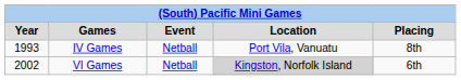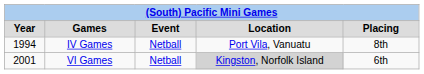 <table class=wikitable style="text-align:center; font-size:90%">
 <tr>
 <th colspan=5 style=background:#ABCDEF><a href='#'>(South) Pacific Mini Games</a></th>
 </tr>
 <tr>
 <th width=50 style=background:gainsboro>Year</th>
 <th width=120 style=background:gainsboro>Games</th>
 <th width=80 style=background:gainsboro>Event</th>
 <th width=200 style=background:gainsboro>Location</th>
 <th width=100 style=background:gainsboro>Placing</th>
 </tr>
 <tr>
-<td>1993</td>
+<td>1994</td>
 <td><a href='#'>IV Games</a></td>
 <td><a href='#'>Netball</a></td>
 <td><a href='#'>Port Vila</a>, Vanuatu</td>
 <td>8th</td>
 </tr>
 <tr>
-<td>2002</td>
+<td>2001</td>
 <td><a href='#'>VI Games</a></td>
 <td><a href='#'>Netball</a></td>
 <td style="background: lightgrey;"><a href='#'>Kingston</a>, Norfolk Island</td>
 <td>6th</td>
 </tr>
 </table>
